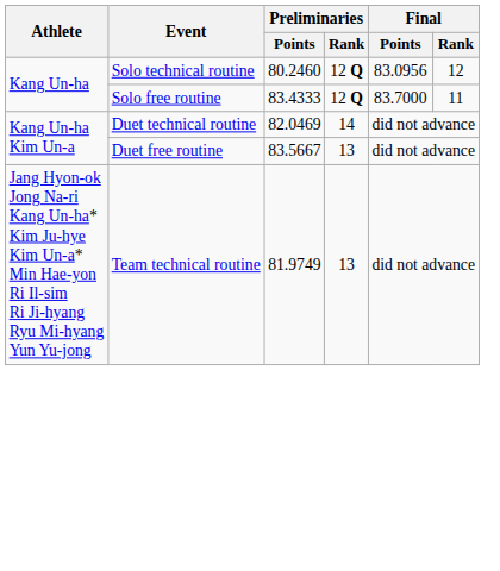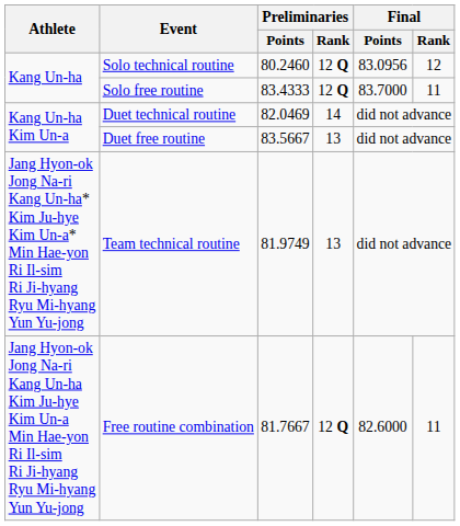 <table class=wikitable style="font-size:90%">
 <tr>
 <th rowspan="2">Athlete</th>
 <th rowspan="2">Event</th>
 <th colspan="2">Preliminaries</th>
 <th colspan="2">Final</th>
 </tr>
 <tr style="font-size:95%">
 <th>Points</th>
 <th>Rank</th>
 <th>Points</th>
 <th>Rank</th>
 </tr>
 <tr align=center>
 <td align=left rowspan=2><a href='#'>Kang Un-ha</a></td>
 <td align=left><a href='#'>Solo technical routine</a></td>
 <td>80.2460</td>
 <td>12 <strong>Q</strong></td>
 <td>83.0956</td>
 <td>12</td>
 </tr>
 <tr align=center>
 <td align=left><a href='#'>Solo free routine</a></td>
 <td>83.4333</td>
 <td>12 <strong>Q</strong></td>
 <td>83.7000</td>
 <td>11</td>
 </tr>
 <tr align=center>
 <td align=left rowspan=2><a href='#'>Kang Un-ha</a><br><a href='#'>Kim Un-a</a></td>
 <td align=left><a href='#'>Duet technical routine</a></td>
 <td>82.0469</td>
 <td>14</td>
 <td colspan=2>did not advance</td>
 </tr>
 <tr align=center>
 <td align=left><a href='#'>Duet free routine</a></td>
 <td>83.5667</td>
 <td>13</td>
 <td colspan=2>did not advance</td>
 </tr>
 <tr align=center>
 <td align=left><a href='#'>Jang Hyon-ok</a><br><a href='#'>Jong Na-ri</a><br><a href='#'>Kang Un-ha</a>*<br><a href='#'>Kim Ju-hye</a><br><a href='#'>Kim Un-a</a>*<br><a href='#'>Min Hae-yon</a><br><a href='#'>Ri Il-sim</a><br><a href='#'>Ri Ji-hyang</a><br><a href='#'>Ryu Mi-hyang</a><br><a href='#'>Yun Yu-jong</a></td>
 <td align=left><a href='#'>Team technical routine</a></td>
 <td>81.9749</td>
 <td>13</td>
 <td colspan=2>did not advance</td>
 </tr>
+<tr align=center>
+<td align=left><a href='#'>Jang Hyon-ok</a><br><a href='#'>Jong Na-ri</a><br><a href='#'>Kang Un-ha</a><br><a href='#'>Kim Ju-hye</a><br><a href='#'>Kim Un-a</a><br><a href='#'>Min Hae-yon</a><br><a href='#'>Ri Il-sim</a><br><a href='#'>Ri Ji-hyang</a><br><a href='#'>Ryu Mi-hyang</a><br><a href='#'>Yun Yu-jong</a></td>
+<td align=left><a href='#'>Free routine combination</a></td>
+<td>81.7667</td>
+<td>12 <strong>Q</strong></td>
+<td>82.6000</td>
+<td>11</td>
+</tr>
 </table>
